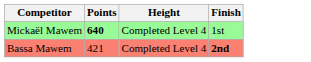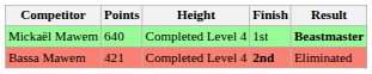 <table class="wikitable sortable">
 <tr>
 <th>Competitor</th>
 <th>Points</th>
 <th>Height</th>
 <th>Finish</th>
+<th>Result</th>
 </tr>
 <tr style="background-color:#98fb98">
 <td> Mickaël Mawem</td>
-<td><strong>640</strong></td>
+<td>640</td>
 <td>Completed Level 4</td>
 <td>1st</td>
+<td><strong>Beastmaster</strong></td>
 </tr>
 <tr style="background-color:#fa8072">
 <td> Bassa Mawem</td>
 <td>421</td>
 <td>Completed Level 4</td>
 <td><strong>2nd</strong></td>
+<td>Eliminated</td>
 </tr>
 </table>
